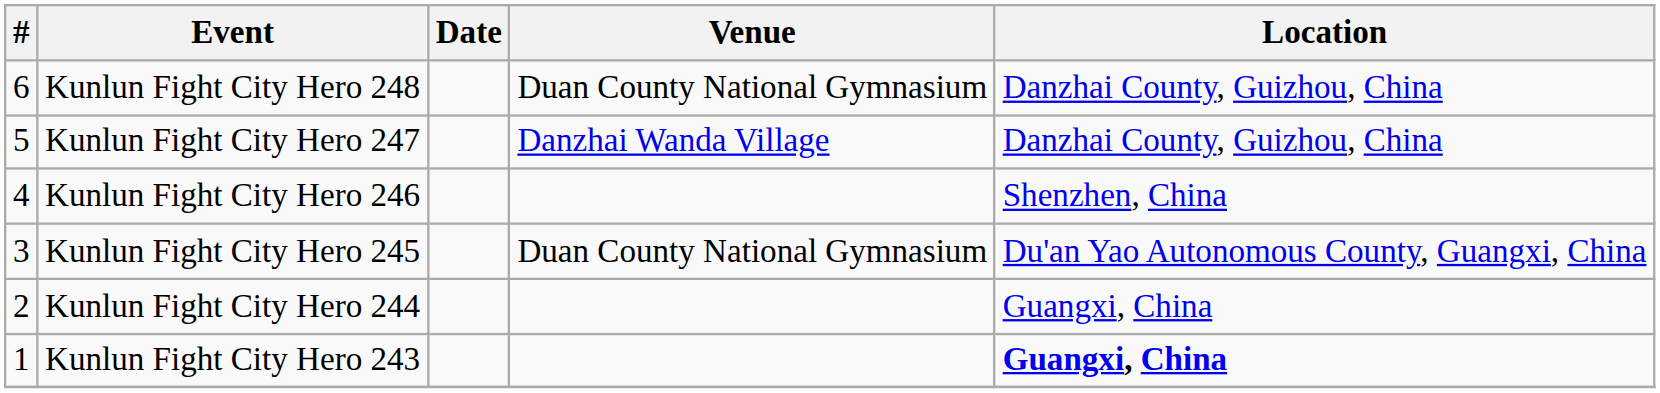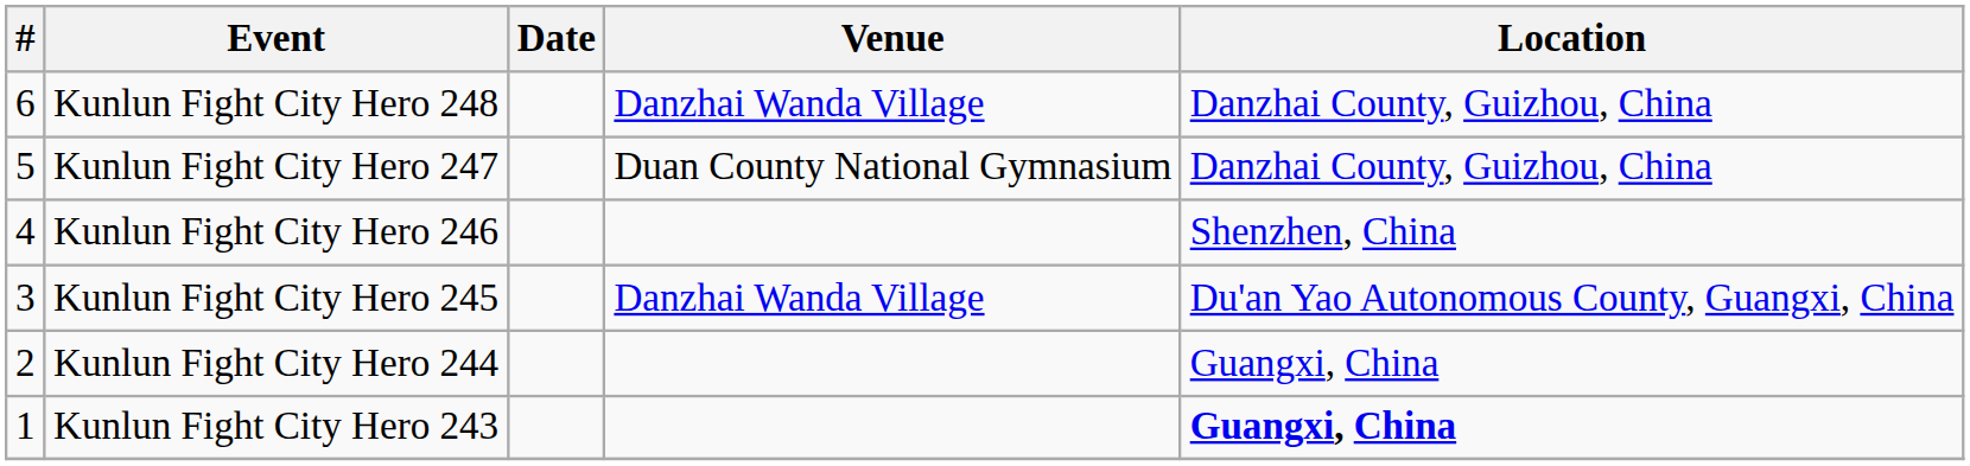 <table id="Scheduled events" class="sortable wikitable succession-box" style="font-size:90%; ">
 <tr>
 <th scope="col">#</th>
 <th scope="col">Event</th>
 <th scope="col">Date</th>
 <th scope="col">Venue</th>
 <th scope="col">Location</th>
 </tr>
 <tr>
 <td style="text-align:center">6</td>
 <td>Kunlun Fight City Hero 248</td>
 <td></td>
-<td>Duan County National Gymnasium</td>
+<td><a href='#'>Danzhai Wanda Village</a></td>
 <td> <a href='#'>Danzhai County</a>, <a href='#'>Guizhou</a>, <a href='#'>China</a></td>
 </tr>
 <tr>
 <td style="text-align:center">5</td>
 <td>Kunlun Fight City Hero 247</td>
 <td></td>
-<td><a href='#'>Danzhai Wanda Village</a></td>
+<td>Duan County National Gymnasium</td>
 <td> <a href='#'>Danzhai County</a>, <a href='#'>Guizhou</a>, <a href='#'>China</a></td>
 </tr>
 <tr>
 <td style="text-align:center">4</td>
 <td>Kunlun Fight City Hero 246</td>
 <td></td>
 <td></td>
 <td> <a href='#'>Shenzhen</a>, <a href='#'>China</a></td>
 </tr>
 <tr>
 <td style="text-align:center">3</td>
 <td>Kunlun Fight City Hero 245</td>
 <td></td>
-<td>Duan County National Gymnasium</td>
+<td><a href='#'>Danzhai Wanda Village</a></td>
 <td> <a href='#'>Du'an Yao Autonomous County</a>, <a href='#'>Guangxi</a>, <a href='#'>China</a></td>
 </tr>
 <tr>
 <td style="text-align:center">2</td>
 <td>Kunlun Fight City Hero 244</td>
 <td></td>
 <td></td>
 <td> <a href='#'>Guangxi</a>, <a href='#'>China</a></td>
 </tr>
 <tr>
 <td style="text-align:center">1</td>
 <td>Kunlun Fight City Hero 243</td>
 <td></td>
 <td></td>
 <td><strong> <a href='#'>Guangxi</a>, <a href='#'>China</a></strong></td>
 </tr>
 <tr>
 </tr>
 </table>
